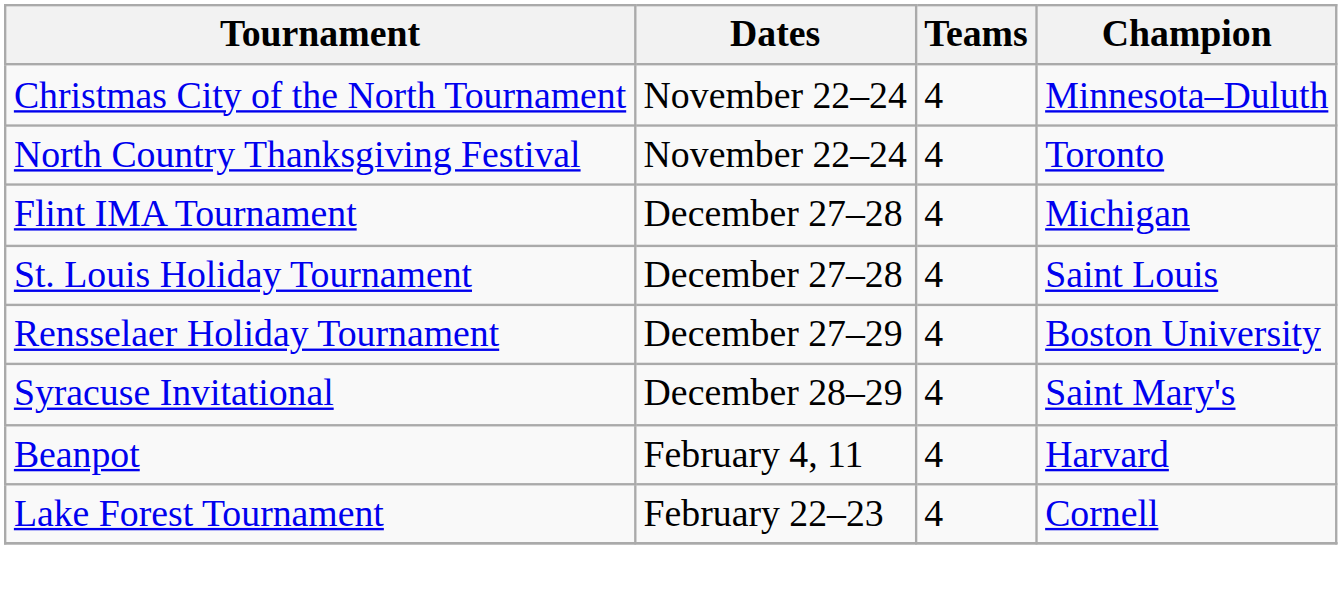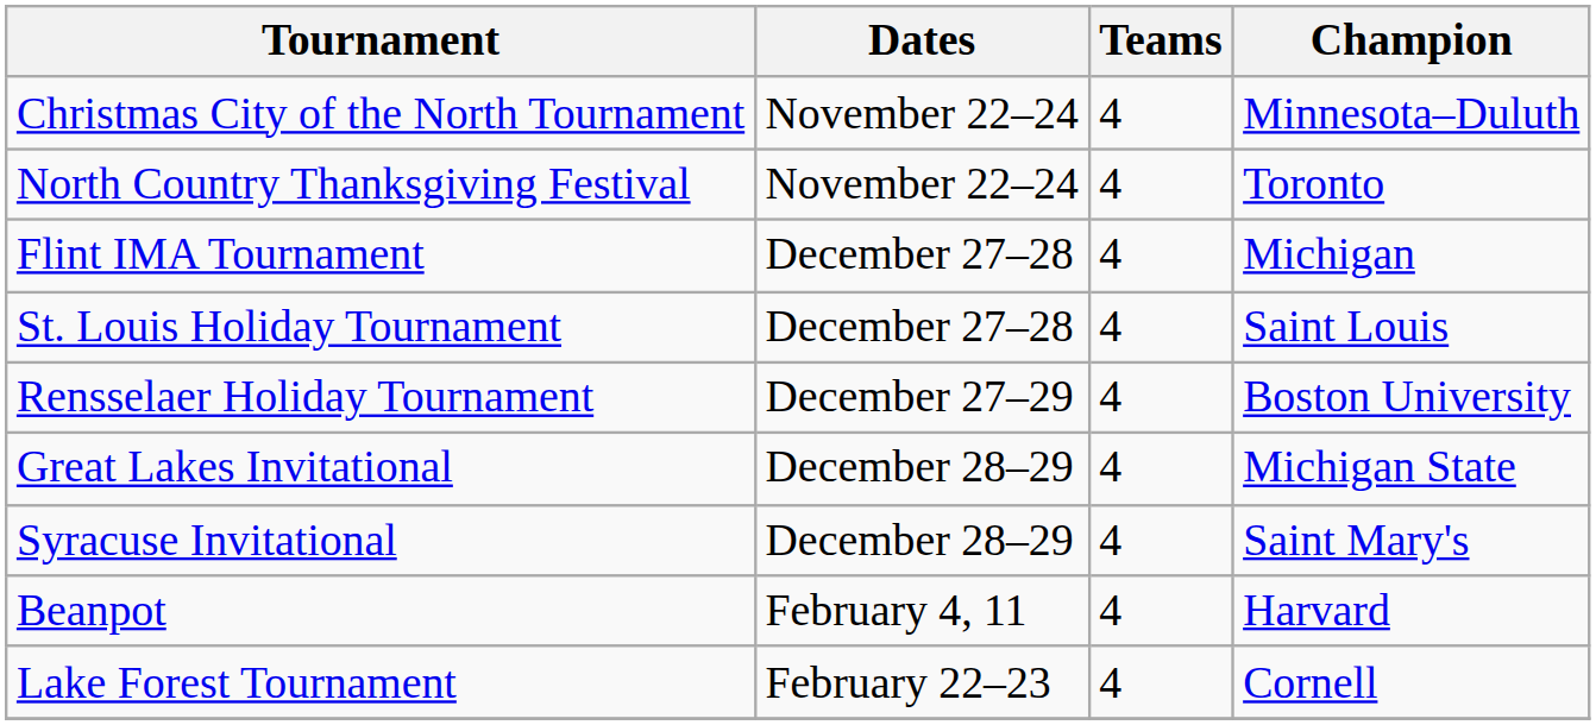 <table class="wikitable">
 <tr>
 <th>Tournament</th>
 <th>Dates</th>
 <th>Teams</th>
 <th>Champion</th>
 </tr>
 <tr>
 <td><a href='#'>Christmas City of the North Tournament</a></td>
 <td>November 22–24</td>
 <td>4</td>
 <td><a href='#'>Minnesota–Duluth</a></td>
 </tr>
 <tr>
 <td><a href='#'>North Country Thanksgiving Festival</a></td>
 <td>November 22–24</td>
 <td>4</td>
 <td><a href='#'>Toronto</a></td>
 </tr>
 <tr>
 <td><a href='#'>Flint IMA Tournament</a></td>
 <td>December 27–28</td>
 <td>4</td>
 <td><a href='#'>Michigan</a></td>
 </tr>
 <tr>
 <td><a href='#'>St. Louis Holiday Tournament</a></td>
 <td>December 27–28</td>
 <td>4</td>
 <td><a href='#'>Saint Louis</a></td>
 </tr>
 <tr>
 <td><a href='#'>Rensselaer Holiday Tournament</a></td>
 <td>December 27–29</td>
 <td>4</td>
 <td><a href='#'>Boston University</a></td>
 </tr>
 <tr>
+<td><a href='#'>Great Lakes Invitational</a></td>
+<td>December 28–29</td>
+<td>4</td>
+<td><a href='#'>Michigan State</a></td>
+</tr>
+<tr>
 <td><a href='#'>Syracuse Invitational</a></td>
 <td>December 28–29</td>
 <td>4</td>
 <td><a href='#'>Saint Mary's</a></td>
 </tr>
 <tr>
 <td><a href='#'>Beanpot</a></td>
 <td>February 4, 11</td>
 <td>4</td>
 <td><a href='#'>Harvard</a></td>
 </tr>
 <tr>
 <td><a href='#'>Lake Forest Tournament</a></td>
 <td>February 22–23</td>
 <td>4</td>
 <td><a href='#'>Cornell</a></td>
 </tr>
 <tr>
 </tr>
 </table>
